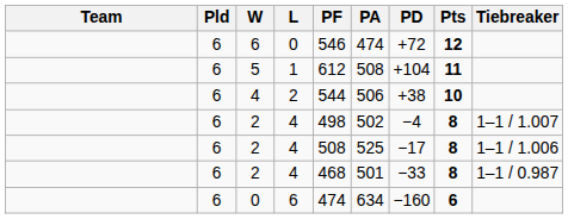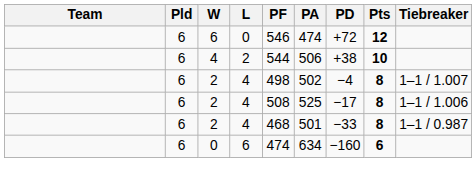 <table class=wikitable style="text-align:center">
 <tr>
 <th width=180>Team</th>
 <th width=30>Pld</th>
 <th width=30>W</th>
 <th width=30>L</th>
 <th width=30>PF</th>
 <th width=30>PA</th>
 <th width=30>PD</th>
 <th width=30>Pts</th>
 <th width=80>Tiebreaker</th>
 </tr>
 <tr>
 <td align="left"></td>
 <td>6</td>
 <td>6</td>
 <td>0</td>
 <td>546</td>
 <td>474</td>
 <td>+72</td>
 <td><strong>12</strong></td>
-<td></td>
-</tr>
-<tr>
-<td align="left"></td>
-<td>6</td>
-<td>5</td>
-<td>1</td>
-<td>612</td>
-<td>508</td>
-<td>+104</td>
-<td><strong>11</strong></td>
 <td></td>
 </tr>
 <tr>
 <td align="left"></td>
 <td>6</td>
 <td>4</td>
 <td>2</td>
 <td>544</td>
 <td>506</td>
 <td>+38</td>
 <td><strong>10</strong></td>
 <td></td>
 </tr>
 <tr>
 <td align="left"></td>
 <td>6</td>
 <td>2</td>
 <td>4</td>
 <td>498</td>
 <td>502</td>
 <td>−4</td>
 <td><strong>8</strong></td>
 <td>1–1 / 1.007</td>
 </tr>
 <tr>
 <td align="left"></td>
 <td>6</td>
 <td>2</td>
 <td>4</td>
 <td>508</td>
 <td>525</td>
 <td>−17</td>
 <td><strong>8</strong></td>
 <td>1–1 / 1.006</td>
 </tr>
 <tr>
 <td align="left"></td>
 <td>6</td>
 <td>2</td>
 <td>4</td>
 <td>468</td>
 <td>501</td>
 <td>−33</td>
 <td><strong>8</strong></td>
 <td>1–1 / 0.987</td>
 </tr>
 <tr>
 <td align="left"></td>
 <td>6</td>
 <td>0</td>
 <td>6</td>
 <td>474</td>
 <td>634</td>
 <td>−160</td>
 <td><strong>6</strong></td>
 <td></td>
 </tr>
 </table>
